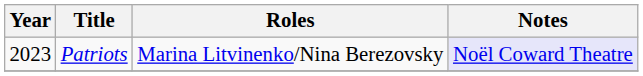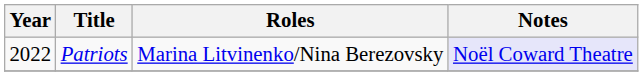 <table class="wikitable sortable">
 <tr>
 <th>Year</th>
 <th>Title</th>
 <th>Roles</th>
 <th>Notes</th>
 </tr>
 <tr>
-<td>2023</td>
+<td>2022</td>
 <td><em><a href='#'>Patriots</a></em></td>
 <td><a href='#'>Marina Litvinenko</a>/Nina Berezovsky</td>
 <td style="background: lavender;"><a href='#'>Noël Coward Theatre</a></td>
 </tr>
 <tr>
 </tr>
 </table>
